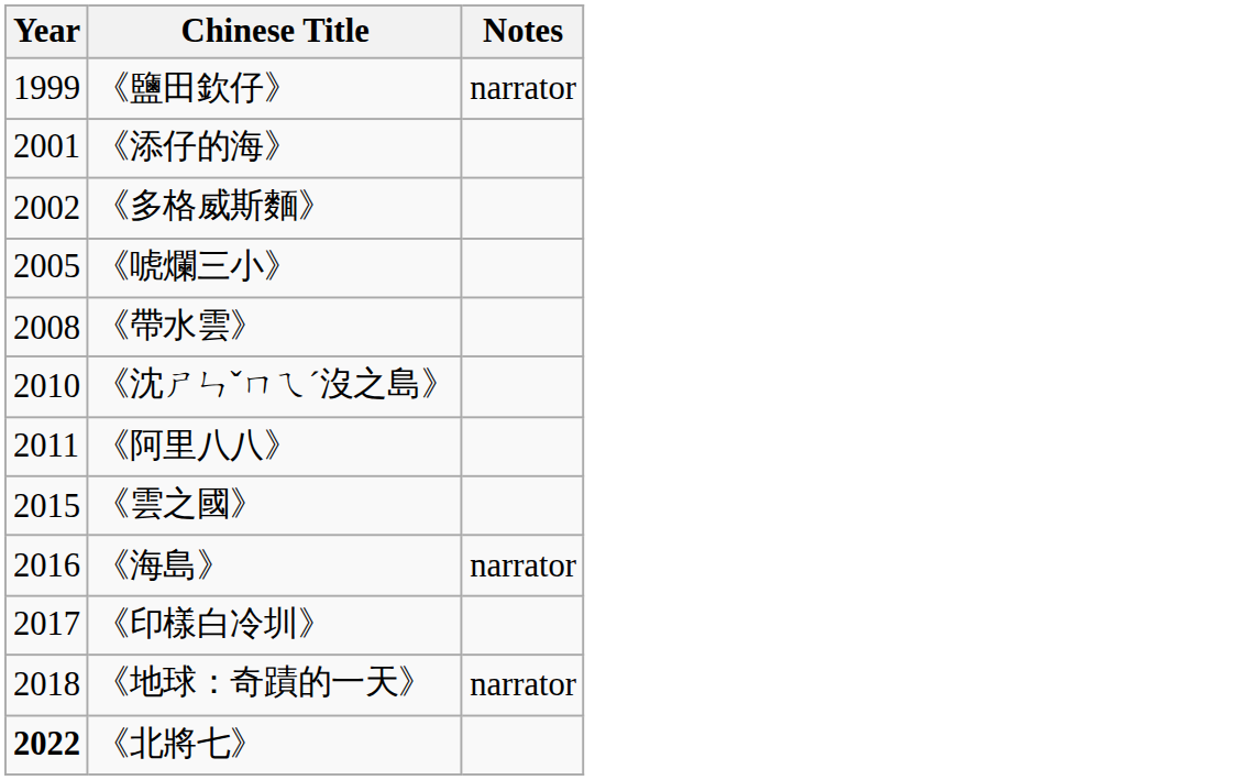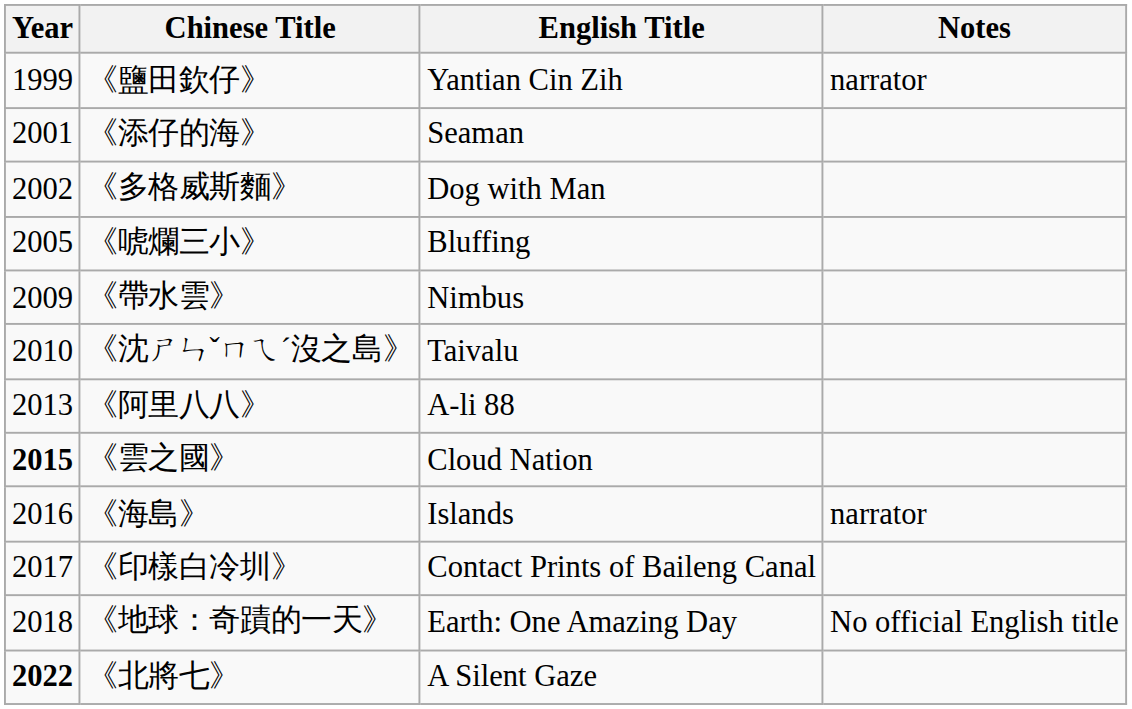 <table class="wikitable">
 <tr>
 <th>Year</th>
 <th>Chinese Title</th>
+<th>English Title</th>
 <th>Notes</th>
 </tr>
 <tr>
 <td>1999</td>
 <td>《鹽田欽仔》</td>
+<td>Yantian Cin Zih</td>
 <td>narrator</td>
 </tr>
 <tr>
 <td>2001</td>
 <td>《添仔的海》</td>
+<td>Seaman</td>
 <td></td>
 </tr>
 <tr>
 <td>2002</td>
 <td>《多格威斯麵》</td>
+<td>Dog with Man</td>
 <td></td>
 </tr>
 <tr>
 <td>2005</td>
 <td>《唬爛三小》</td>
+<td>Bluffing</td>
 <td></td>
 </tr>
 <tr>
-<td>2008</td>
+<td>2009</td>
 <td>《帶水雲》</td>
+<td>Nimbus</td>
 <td></td>
 </tr>
 <tr>
 <td>2010</td>
 <td>《沈ㄕㄣˇㄇㄟˊ沒之島》</td>
+<td>Taivalu</td>
 <td></td>
 </tr>
 <tr>
-<td>2011</td>
+<td>2013</td>
 <td>《阿里八八》</td>
+<td>A-li 88</td>
 <td></td>
 </tr>
 <tr>
-<td>2015</td>
+<td><strong>2015</strong></td>
 <td>《雲之國》</td>
+<td>Cloud Nation</td>
 <td></td>
 </tr>
 <tr>
 <td>2016</td>
 <td>《海島》</td>
+<td>Islands </td>
 <td>narrator</td>
 </tr>
 <tr>
 <td>2017</td>
 <td>《印樣白冷圳》</td>
+<td>Contact Prints of Baileng Canal</td>
 <td></td>
 </tr>
 <tr>
 <td>2018</td>
 <td>《地球：奇蹟的一天》</td>
-<td>narrator</td>
+<td>Earth: One Amazing Day</td>
+<td>No official English title</td>
 </tr>
 <tr>
 <td><strong>2022</strong></td>
 <td>《北將七》</td>
+<td>A Silent Gaze</td>
 <td></td>
 </tr>
 </table>
